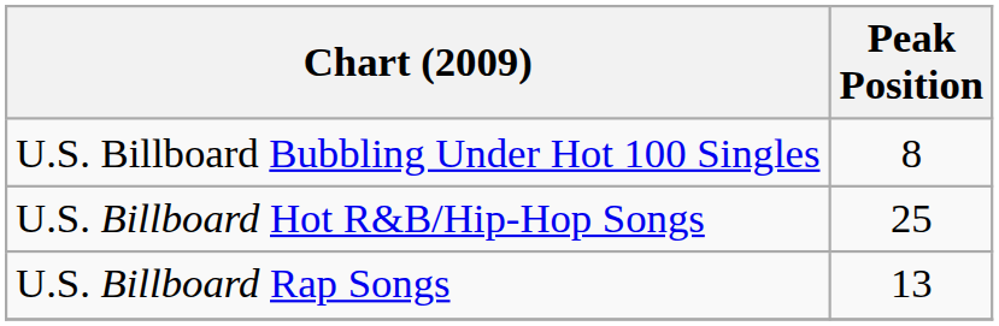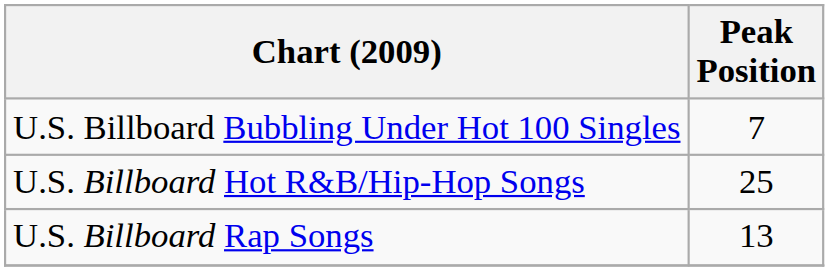 <table class="wikitable">
 <tr>
 <th align="left">Chart (2009)</th>
 <th align="left">Peak<br>Position</th>
 </tr>
 <tr>
 <td align="left">U.S. Billboard <a href='#'>Bubbling Under Hot 100 Singles</a></td>
-<td align="center">8</td>
+<td align="center">7</td>
 </tr>
 <tr>
 <td align="left">U.S. <em>Billboard</em> <a href='#'>Hot R&B/Hip-Hop Songs</a></td>
 <td align="center">25</td>
 </tr>
 <tr>
 <td align="left">U.S. <em>Billboard</em> <a href='#'>Rap Songs</a></td>
 <td align="center">13</td>
 </tr>
 <tr>
 </tr>
 </table>
